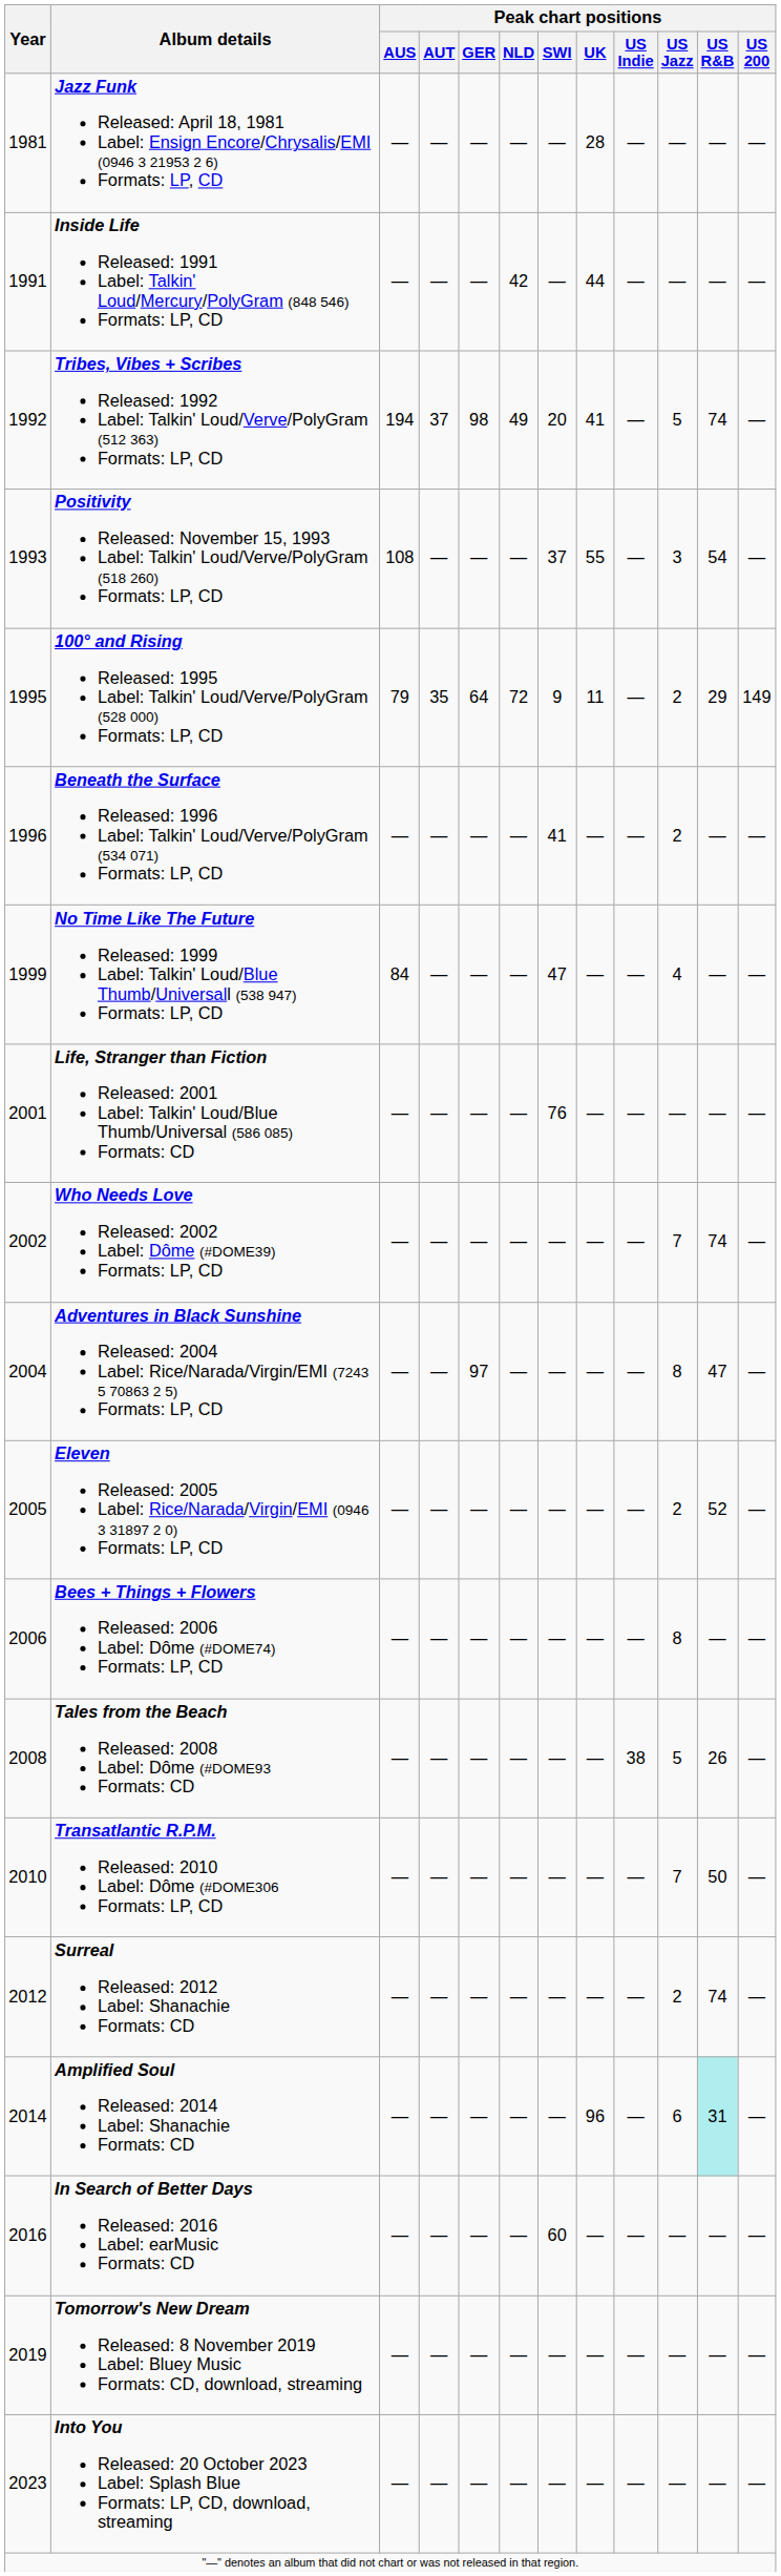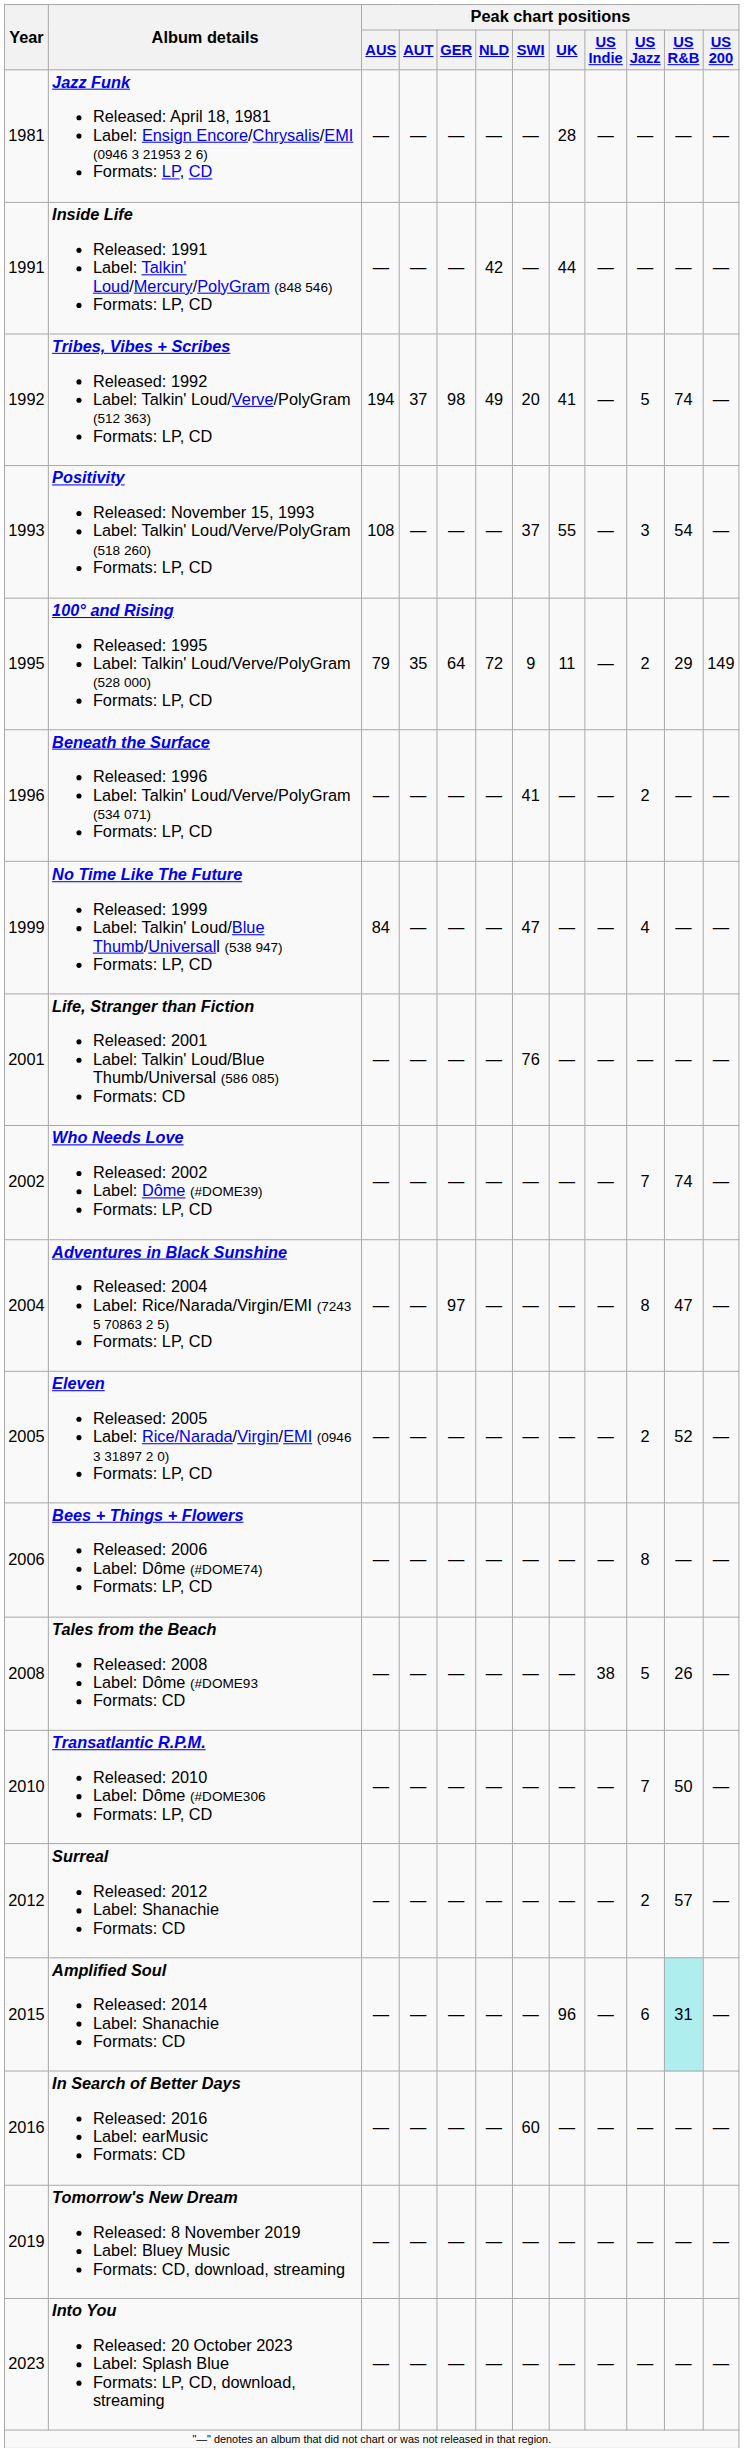 <table class="wikitable" style="text-align:center">
 <tr>
 <th width="35" rowspan="2">Year</th>
 <th width="300" rowspan="2">Album details</th>
 <th colspan="10">Peak chart positions</th>
 </tr>
 <tr>
 <th style="width:2em;font-size:90%;"><a href='#'>AUS</a><br></th>
 <th style="width:2em;font-size:90%;"><a href='#'>AUT</a><br></th>
 <th style="width:2em;font-size:90%;"><a href='#'>GER</a><br></th>
 <th style="width:2em;font-size:90%;"><a href='#'>NLD</a><br></th>
 <th style="width:2em;font-size:90%;"><a href='#'>SWI</a><br></th>
 <th style="width:2em;font-size:90%;"><a href='#'>UK</a><br></th>
 <th style="width:2em;font-size:90%;"><a href='#'>US Indie</a> <br></th>
 <th style="width:2em;font-size:90%;"><a href='#'>US Jazz</a><br></th>
 <th style="width:2em;font-size:90%;"><a href='#'>US R&B</a><br></th>
 <th style="width:2em;font-size:90%;"><a href='#'>US 200</a><br></th>
 </tr>
 <tr>
 <td>1981</td>
 <td align="left"><strong><em><a href='#'>Jazz Funk</a></em></strong><br><ul><li>Released: April 18, 1981</li><li>Label: <a href='#'>Ensign Encore</a>/<a href='#'>Chrysalis</a>/<a href='#'>EMI</a> <small>(0946 3 21953 2 6)</small></li><li>Formats: <a href='#'>LP</a>, <a href='#'>CD</a></li></ul></td>
 <td>—</td>
 <td>—</td>
 <td>—</td>
 <td>—</td>
 <td>—</td>
 <td>28</td>
 <td>—</td>
 <td>—</td>
 <td>—</td>
 <td>—</td>
 </tr>
 <tr>
 <td>1991</td>
 <td align="left"><strong><em>Inside Life</em></strong><br><ul><li>Released: 1991</li><li>Label: <a href='#'>Talkin' Loud</a>/<a href='#'>Mercury</a>/<a href='#'>PolyGram</a> <small>(848 546)</small></li><li>Formats: LP, CD</li></ul></td>
 <td>—</td>
 <td>—</td>
 <td>—</td>
 <td>42</td>
 <td>—</td>
 <td>44</td>
 <td>—</td>
 <td>—</td>
 <td>—</td>
 <td>—</td>
 </tr>
 <tr>
 <td>1992</td>
 <td align="left"><strong><em><a href='#'>Tribes, Vibes + Scribes</a></em></strong><br><ul><li>Released: 1992</li><li>Label: Talkin' Loud/<a href='#'>Verve</a>/PolyGram <small>(512 363)</small></li><li>Formats: LP, CD</li></ul></td>
 <td>194</td>
 <td>37</td>
 <td>98</td>
 <td>49</td>
 <td>20</td>
 <td>41</td>
 <td>—</td>
 <td>5</td>
 <td>74</td>
 <td>—</td>
 </tr>
 <tr>
 <td>1993</td>
 <td align="left"><strong><em><a href='#'>Positivity</a></em></strong><br><ul><li>Released: November 15, 1993</li><li>Label: Talkin' Loud/Verve/PolyGram <small>(518 260)</small></li><li>Formats: LP, CD</li></ul></td>
 <td>108</td>
 <td>—</td>
 <td>—</td>
 <td>—</td>
 <td>37</td>
 <td>55</td>
 <td>—</td>
 <td>3</td>
 <td>54</td>
 <td>—</td>
 </tr>
 <tr>
 <td>1995</td>
 <td align="left"><strong><em><a href='#'>100° and Rising</a></em></strong><br><ul><li>Released: 1995</li><li>Label: Talkin' Loud/Verve/PolyGram <small>(528 000)</small></li><li>Formats: LP, CD</li></ul></td>
 <td>79</td>
 <td>35</td>
 <td>64</td>
 <td>72</td>
 <td>9</td>
 <td>11</td>
 <td>—</td>
 <td>2</td>
 <td>29</td>
 <td>149</td>
 </tr>
 <tr>
 <td>1996</td>
 <td align="left"><strong><em><a href='#'>Beneath the Surface</a></em></strong><br><ul><li>Released: 1996</li><li>Label: Talkin' Loud/Verve/PolyGram <small>(534 071)</small></li><li>Formats: LP, CD</li></ul></td>
 <td>—</td>
 <td>—</td>
 <td>—</td>
 <td>—</td>
 <td>41</td>
 <td>—</td>
 <td>—</td>
 <td>2</td>
 <td>—</td>
 <td>—</td>
 </tr>
 <tr>
 <td>1999</td>
 <td align="left"><strong><em><a href='#'>No Time Like The Future</a></em></strong><br><ul><li>Released: 1999</li><li>Label: Talkin' Loud/<a href='#'>Blue Thumb</a>/<a href='#'>Universal</a>l <small>(538 947)</small></li><li>Formats: LP, CD</li></ul></td>
 <td>84</td>
 <td>—</td>
 <td>—</td>
 <td>—</td>
 <td>47</td>
 <td>—</td>
 <td>—</td>
 <td>4</td>
 <td>—</td>
 <td>—</td>
 </tr>
 <tr>
 <td>2001</td>
 <td align="left"><strong><em>Life, Stranger than Fiction</em></strong><br><ul><li>Released: 2001</li><li>Label: Talkin' Loud/Blue Thumb/Universal <small>(586 085)</small></li><li>Formats: CD</li></ul></td>
 <td>—</td>
 <td>—</td>
 <td>—</td>
 <td>—</td>
 <td>76</td>
 <td>—</td>
 <td>—</td>
 <td>—</td>
 <td>—</td>
 <td>—</td>
 </tr>
 <tr>
 <td>2002</td>
 <td align="left"><strong><em><a href='#'>Who Needs Love</a></em></strong><br><ul><li>Released: 2002</li><li>Label: <a href='#'>Dôme</a> <small>(#DOME39)</small></li><li>Formats: LP, CD</li></ul></td>
 <td>—</td>
 <td>—</td>
 <td>—</td>
 <td>—</td>
 <td>—</td>
 <td>—</td>
 <td>—</td>
 <td>7</td>
 <td>74</td>
 <td>—</td>
 </tr>
 <tr>
 <td>2004</td>
 <td align="left"><strong><em><a href='#'>Adventures in Black Sunshine</a></em></strong><br><ul><li>Released: 2004</li><li>Label: Rice/Narada/Virgin/EMI <small>(7243 5 70863 2 5)</small></li><li>Formats: LP, CD</li></ul></td>
 <td>—</td>
 <td>—</td>
 <td>97</td>
 <td>—</td>
 <td>—</td>
 <td>—</td>
 <td>—</td>
 <td>8</td>
 <td>47</td>
 <td>—</td>
 </tr>
 <tr>
 <td>2005</td>
 <td align="left"><strong><em><a href='#'>Eleven</a></em></strong><br><ul><li>Released: 2005</li><li>Label: <a href='#'>Rice/Narada</a>/<a href='#'>Virgin</a>/<a href='#'>EMI</a> <small>(0946 3 31897 2 0)</small></li><li>Formats: LP, CD</li></ul></td>
 <td>—</td>
 <td>—</td>
 <td>—</td>
 <td>—</td>
 <td>—</td>
 <td>—</td>
 <td>—</td>
 <td>2</td>
 <td>52</td>
 <td>—</td>
 </tr>
 <tr>
 <td>2006</td>
 <td align="left"><strong><em><a href='#'>Bees + Things + Flowers</a></em></strong><br><ul><li>Released: 2006</li><li>Label: Dôme <small>(#DOME74)</small></li><li>Formats: LP, CD</li></ul></td>
 <td>—</td>
 <td>—</td>
 <td>—</td>
 <td>—</td>
 <td>—</td>
 <td>—</td>
 <td>—</td>
 <td>8</td>
 <td>—</td>
 <td>—</td>
 </tr>
 <tr>
 <td>2008</td>
 <td align="left"><strong><em>Tales from the Beach</em></strong><br><ul><li>Released: 2008</li><li>Label: Dôme <small>(#DOME93</small></li><li>Formats: CD</li></ul></td>
 <td>—</td>
 <td>—</td>
 <td>—</td>
 <td>—</td>
 <td>—</td>
 <td>—</td>
 <td>38</td>
 <td>5</td>
 <td>26</td>
 <td>—</td>
 </tr>
 <tr>
 <td>2010</td>
 <td align="left"><strong><em><a href='#'>Transatlantic R.P.M.</a></em></strong><br><ul><li>Released: 2010</li><li>Label: Dôme <small>(#DOME306</small></li><li>Formats: LP, CD</li></ul></td>
 <td>—</td>
 <td>—</td>
 <td>—</td>
 <td>—</td>
 <td>—</td>
 <td>—</td>
 <td>—</td>
 <td>7</td>
 <td>50</td>
 <td>—</td>
 </tr>
 <tr>
 <td>2012</td>
 <td align="left"><strong><em>Surreal</em></strong><br><ul><li>Released: 2012</li><li>Label: Shanachie</li><li>Formats: CD</li></ul></td>
 <td>—</td>
 <td>—</td>
 <td>—</td>
 <td>—</td>
 <td>—</td>
 <td>—</td>
 <td>—</td>
 <td>2</td>
-<td>74</td>
+<td>57</td>
 <td>—</td>
 </tr>
 <tr>
-<td>2014</td>
+<td>2015</td>
 <td align="left"><strong><em>Amplified Soul</em></strong><br><ul><li>Released: 2014</li><li>Label: Shanachie</li><li>Formats: CD</li></ul></td>
 <td>—</td>
 <td>—</td>
 <td>—</td>
 <td>—</td>
 <td>—</td>
 <td>96</td>
 <td>—</td>
 <td>6</td>
 <td style="background: paleturquoise;">31</td>
 <td>—</td>
 </tr>
 <tr>
 <td>2016</td>
 <td align="left"><strong><em>In Search of Better Days</em></strong><br><ul><li>Released: 2016</li><li>Label: earMusic</li><li>Formats: CD</li></ul></td>
 <td>—</td>
 <td>—</td>
 <td>—</td>
 <td>—</td>
 <td>60</td>
 <td>—</td>
 <td>—</td>
 <td>—</td>
 <td>—</td>
 <td>—</td>
 </tr>
 <tr>
 <td>2019</td>
 <td align="left"><strong><em>Tomorrow's New Dream</em></strong><br><ul><li>Released: 8 November 2019</li><li>Label: Bluey Music</li><li>Formats: CD, download, streaming</li></ul></td>
 <td>—</td>
 <td>—</td>
 <td>—</td>
 <td>—</td>
 <td>—</td>
 <td>—</td>
 <td>—</td>
 <td>—</td>
 <td>—</td>
 <td>—</td>
 </tr>
 <tr>
 <td>2023</td>
 <td align="left"><strong><em>Into You</em></strong><br><ul><li>Released: 20 October 2023</li><li>Label: Splash Blue</li><li>Formats: LP, CD, download, streaming</li></ul></td>
 <td>—</td>
 <td>—</td>
 <td>—</td>
 <td>—</td>
 <td>—</td>
 <td>—</td>
 <td>—</td>
 <td>—</td>
 <td>—</td>
 <td>—</td>
 </tr>
 <tr>
 <td colspan="12" style="font-size: 8pt">"—" denotes an album that did not chart or was not released in that region.</td>
 </tr>
 </table>
